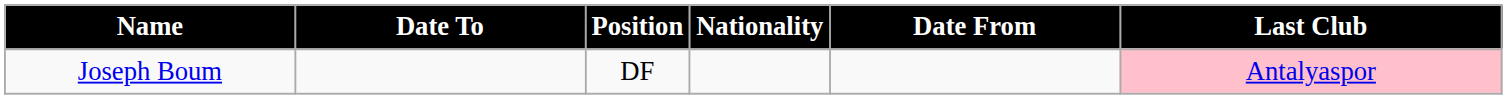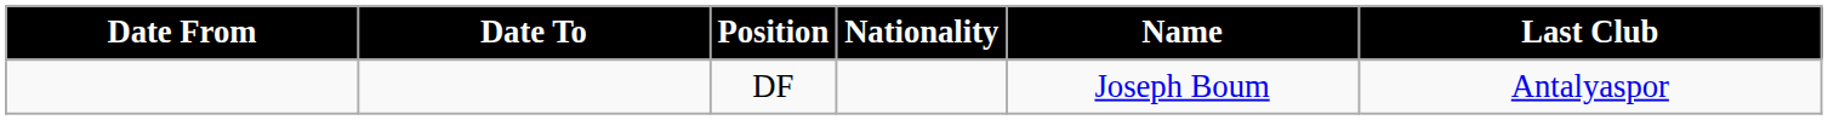 <table class="wikitable"  style="text-align:center; font-size:90%; ">
 <tr>
-<th style="background:#000000; color:#FFFFFF; width:150px;">Name</th>
+<th style="background:#000000; color:#FFFFFF; width:150px;">Date From</th>
 <th style="background:#000000; color:#FFFFFF; width:150px;">Date To</th>
 <th style="background:#000000; color:#FFFFFF; width:50px;">Position</th>
 <th style="background:#000000; color:#FFFFFF; width:50px;">Nationality</th>
-<th style="background:#000000; color:#FFFFFF; width:150px;">Date From</th>
+<th style="background:#000000; color:#FFFFFF; width:150px;">Name</th>
 <th style="background:#000000; color:#FFFFFF; width:200px;">Last Club</th>
 </tr>
 <tr>
-<td><a href='#'>Joseph Boum</a></td>
+<td></td>
 <td></td>
 <td>DF</td>
 <td></td>
-<td></td>
-<td style="background: pink;"><a href='#'>Antalyaspor</a></td>
+<td><a href='#'>Joseph Boum</a></td>
+<td><a href='#'>Antalyaspor</a></td>
 </tr>
 </table>
